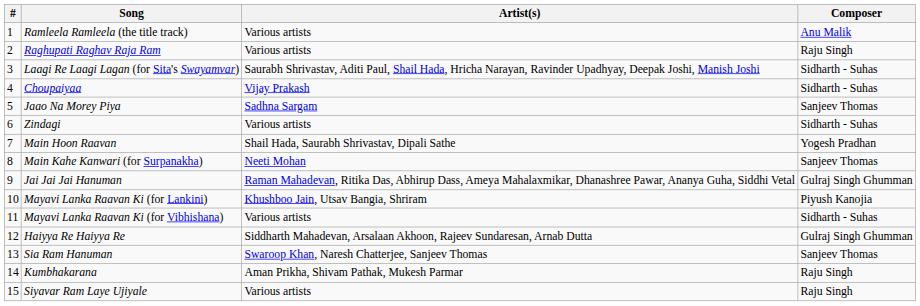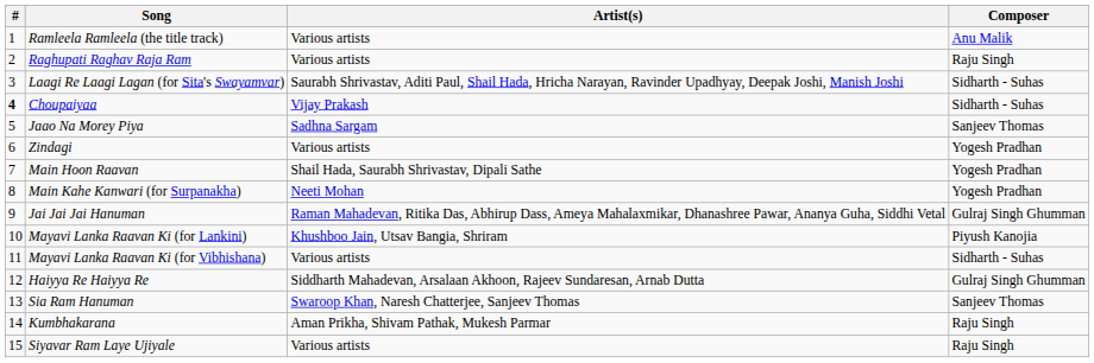 <table class="wikitable">
 <tr style="background:#ccc; text-align:center;">
 <th>#</th>
 <th>Song</th>
 <th>Artist(s)</th>
 <th>Composer</th>
 </tr>
 <tr>
 <td>1</td>
 <td><em>Ramleela Ramleela</em> (the title track)</td>
 <td>Various artists</td>
 <td><a href='#'>Anu Malik</a></td>
 </tr>
 <tr>
 <td>2</td>
 <td><em><a href='#'>Raghupati Raghav Raja Ram</a></em></td>
 <td>Various artists</td>
 <td>Raju Singh</td>
 </tr>
 <tr>
 <td>3</td>
 <td><em>Laagi Re Laagi Lagan</em> (for <a href='#'>Sita</a>'s <em><a href='#'>Swayamvar</a></em>)</td>
 <td>Saurabh Shrivastav, Aditi Paul, <a href='#'>Shail Hada</a>, Hricha Narayan, Ravinder Upadhyay, Deepak Joshi, <a href='#'>Manish Joshi</a></td>
 <td>Sidharth - Suhas</td>
 </tr>
 <tr>
-<td>4</td>
+<td><strong>4</strong></td>
 <td><em><a href='#'>Choupaiyaa</a></em></td>
 <td><a href='#'>Vijay Prakash</a></td>
 <td>Sidharth - Suhas</td>
 </tr>
 <tr>
 <td>5</td>
 <td><em>Jaao Na Morey Piya</em></td>
 <td><a href='#'>Sadhna Sargam</a></td>
 <td>Sanjeev Thomas</td>
 </tr>
 <tr>
 <td>6</td>
 <td><em>Zindagi</em></td>
 <td>Various artists</td>
-<td>Sidharth - Suhas</td>
+<td>Yogesh Pradhan</td>
 </tr>
 <tr>
 <td>7</td>
 <td><em>Main Hoon Raavan</em></td>
 <td>Shail Hada, Saurabh Shrivastav, Dipali Sathe</td>
 <td>Yogesh Pradhan</td>
 </tr>
 <tr>
 <td>8</td>
 <td><em>Main Kahe Kanwari</em> (for <a href='#'>Surpanakha</a>)</td>
 <td><a href='#'>Neeti Mohan</a></td>
-<td>Sanjeev Thomas</td>
+<td>Yogesh Pradhan</td>
 </tr>
 <tr>
 <td>9</td>
 <td><em>Jai Jai Jai Hanuman</em></td>
 <td><a href='#'>Raman Mahadevan</a>, Ritika Das, Abhirup Dass, Ameya Mahalaxmikar, Dhanashree Pawar, Ananya Guha, Siddhi Vetal</td>
 <td>Gulraj Singh Ghumman</td>
 </tr>
 <tr>
 <td>10</td>
 <td><em>Mayavi Lanka Raavan Ki</em> (for <a href='#'>Lankini</a>)</td>
 <td><a href='#'>Khushboo Jain</a>, Utsav Bangia, Shriram</td>
 <td>Piyush Kanojia</td>
 </tr>
 <tr>
 <td>11</td>
 <td><em>Mayavi Lanka Raavan Ki</em> (for <a href='#'>Vibhishana</a>)</td>
 <td>Various artists</td>
 <td>Sidharth - Suhas</td>
 </tr>
 <tr>
 <td>12</td>
 <td><em>Haiyya Re Haiyya Re</em></td>
 <td>Siddharth Mahadevan, Arsalaan Akhoon, Rajeev Sundaresan, Arnab Dutta</td>
 <td>Gulraj Singh Ghumman</td>
 </tr>
 <tr>
 <td>13</td>
 <td><em>Sia Ram Hanuman</em></td>
 <td><a href='#'>Swaroop Khan</a>, Naresh Chatterjee, Sanjeev Thomas</td>
 <td>Sanjeev Thomas</td>
 </tr>
 <tr>
 <td>14</td>
 <td><em>Kumbhakarana</em></td>
 <td>Aman Prikha, Shivam Pathak, Mukesh Parmar</td>
 <td>Raju Singh</td>
 </tr>
 <tr>
 <td>15</td>
 <td><em>Siyavar Ram Laye Ujiyale</em></td>
 <td>Various artists</td>
 <td>Raju Singh</td>
 </tr>
 </table>
